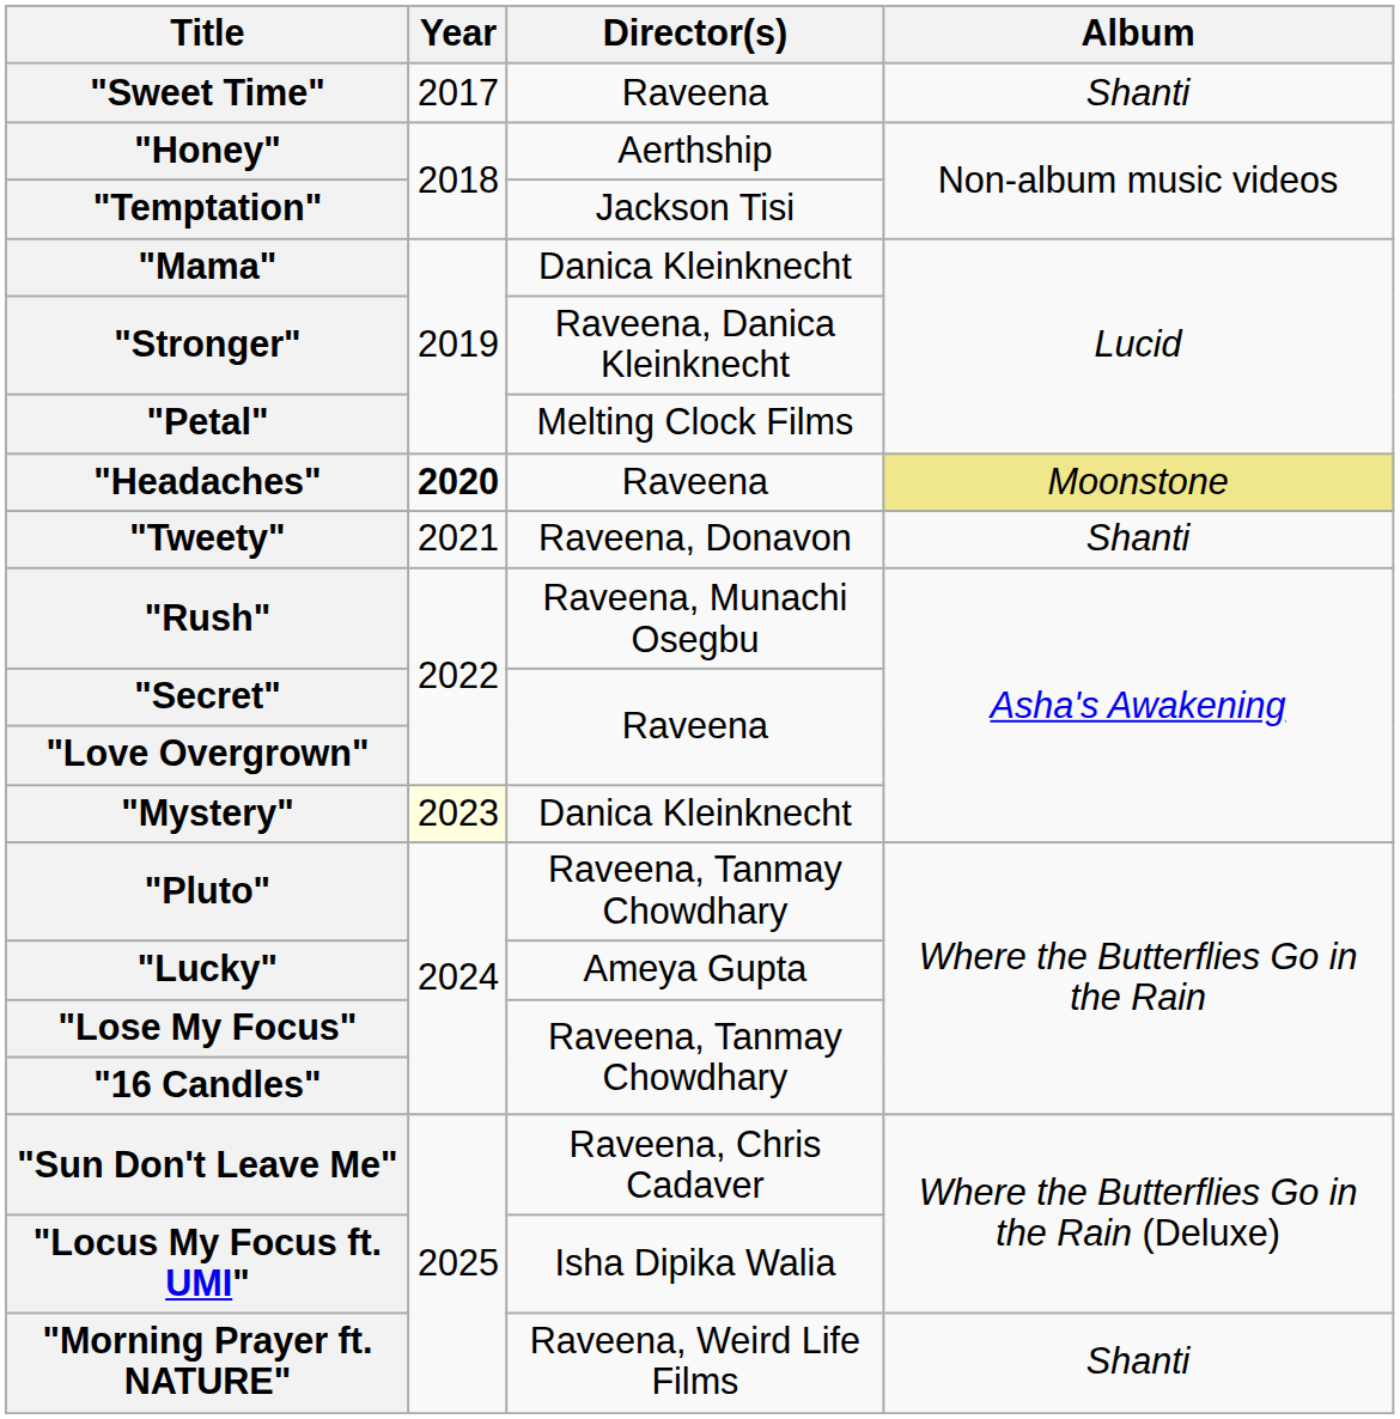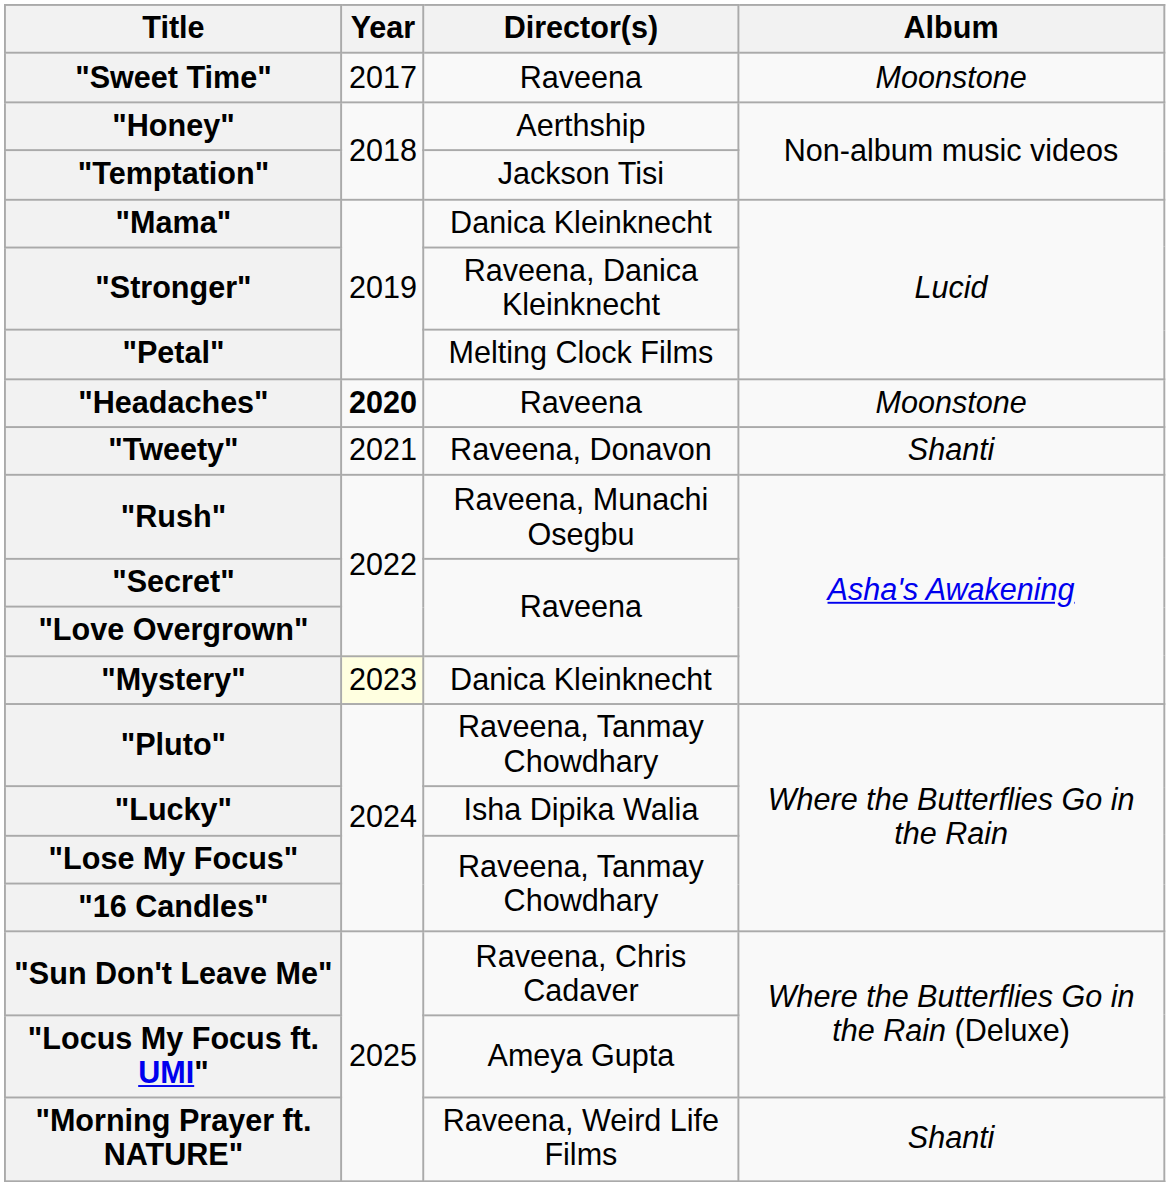 <table class="wikitable plainrowheaders" style="text-align:center;">
 <tr>
 <th>Title</th>
 <th>Year</th>
 <th>Director(s)</th>
 <th>Album</th>
 </tr>
 <tr>
 <th scope="row">"Sweet Time"</th>
 <td>2017</td>
 <td rowspan="1">Raveena</td>
-<td><em>Shanti</em></td>
+<td><em>Moonstone</em></td>
 </tr>
 <tr>
 <th scope="row">"Honey"</th>
 <td rowspan="2">2018</td>
 <td>Aerthship</td>
 <td rowspan="2">Non-album music videos</td>
 </tr>
 <tr>
 <th scope="row">"Temptation"</th>
 <td>Jackson Tisi</td>
 </tr>
 <tr>
 <th scope="row">"Mama"</th>
 <td rowspan="3">2019</td>
 <td>Danica Kleinknecht</td>
 <td rowspan="3"><em>Lucid</em></td>
 </tr>
 <tr>
 <th scope="row">"Stronger"</th>
 <td>Raveena, Danica Kleinknecht</td>
 </tr>
 <tr>
 <th scope="row">"Petal"</th>
 <td>Melting Clock Films</td>
 </tr>
 <tr>
 <th scope="row">"Headaches"</th>
 <td><strong>2020</strong></td>
 <td>Raveena</td>
-<td style="background: khaki;"><em>Moonstone</em></td>
+<td><em>Moonstone</em></td>
 </tr>
 <tr>
 <th scope="row">"Tweety"</th>
 <td>2021</td>
 <td>Raveena, Donavon</td>
 <td><em>Shanti</em></td>
 </tr>
 <tr>
 <th scope="row">"Rush"</th>
 <td rowspan="3">2022</td>
 <td>Raveena, Munachi Osegbu</td>
 <td rowspan="4"><em><a href='#'>Asha's Awakening</a></em></td>
 </tr>
 <tr>
 <th scope="row">"Secret"<br></th>
 <td rowspan="2">Raveena</td>
 </tr>
 <tr>
 <th scope="row">"Love Overgrown"</th>
 </tr>
 <tr>
 <th scope="row">"Mystery"</th>
 <td style="background: lightyellow;">2023</td>
 <td>Danica Kleinknecht</td>
 </tr>
 <tr>
 <th scope="row">"Pluto"</th>
 <td rowspan="4">2024</td>
 <td rowspan="1">Raveena, Tanmay Chowdhary</td>
 <td rowspan="4"><em>Where the Butterflies Go in the Rain</em></td>
 </tr>
 <tr>
 <th scope="row">"Lucky"</th>
-<td>Ameya Gupta</td>
+<td>Isha Dipika Walia</td>
 </tr>
 <tr>
 <th scope="row">"Lose My Focus" </th>
 <td rowspan="2">Raveena, Tanmay Chowdhary</td>
 </tr>
 <tr>
 <th scope="row">"16 Candles"</th>
 </tr>
 <tr>
 <th scope="row">"Sun Don't Leave Me"</th>
 <td rowspan="3">2025</td>
 <td>Raveena, Chris Cadaver</td>
 <td rowspan="2"><em>Where the Butterflies Go in the Rain</em> (Deluxe)</td>
 </tr>
 <tr>
 <th scope="row">"Locus My Focus ft. <a href='#'> UMI</a>" </th>
-<td>Isha Dipika Walia</td>
+<td>Ameya Gupta</td>
 </tr>
 <tr>
 <th scope="row">"Morning Prayer ft. NATURE"</th>
 <td>Raveena, Weird Life Films</td>
 <td><em>Shanti</em></td>
 </tr>
 <tr>
 </tr>
 </table>
